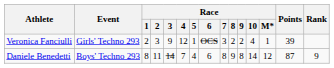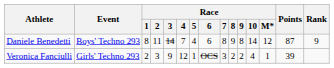 <table class="wikitable" border="1" style="font-size:90%">
 <tr>
 <th rowspan=2>Athlete</th>
 <th rowspan=2>Event</th>
 <th colspan=11>Race</th>
 <th rowspan=2>Points</th>
 <th rowspan=2>Rank</th>
 </tr>
 <tr>
 <th>1</th>
 <th>2</th>
 <th>3</th>
 <th>4</th>
 <th>5</th>
 <th>6</th>
 <th>7</th>
 <th>8</th>
 <th>9</th>
 <th>10</th>
 <th>M*</th>
 </tr>
 <tr>
+<td><a href='#'>Daniele Benedetti</a></td>
+<td><a href='#'>Boys' Techno 293</a></td>
+<td align=center>8</td>
+<td align=center>11</td>
+<td align=center><s>14</s></td>
+<td align=center>7</td>
+<td align=center>4</td>
+<td align=center>6</td>
+<td align=center>8</td>
+<td align=center>9</td>
+<td align=center>8</td>
+<td align=center>14</td>
+<td align=center>12</td>
+<td align=center>87</td>
+<td align=center>9</td>
+</tr>
+<tr>
 <td><a href='#'>Veronica Fanciulli</a></td>
 <td><a href='#'>Girls' Techno 293</a></td>
 <td align=center>2</td>
 <td align=center>3</td>
 <td align=center>9</td>
 <td align=center>12</td>
 <td align=center>1</td>
 <td align=center><s>OCS</s></td>
 <td align=center>3</td>
 <td align=center>2</td>
 <td align=center>2</td>
 <td align=center>4</td>
 <td align=center>1</td>
 <td align=center>39</td>
 <td align=center></td>
 </tr>
-<tr>
-<td><a href='#'>Daniele Benedetti</a></td>
-<td><a href='#'>Boys' Techno 293</a></td>
-<td align=center>8</td>
-<td align=center>11</td>
-<td align=center><s>14</s></td>
-<td align=center>7</td>
-<td align=center>4</td>
-<td align=center>6</td>
-<td align=center>8</td>
-<td align=center>9</td>
-<td align=center>8</td>
-<td align=center>14</td>
-<td align=center>12</td>
-<td align=center>87</td>
-<td align=center>9</td>
-</tr>
 </table>
